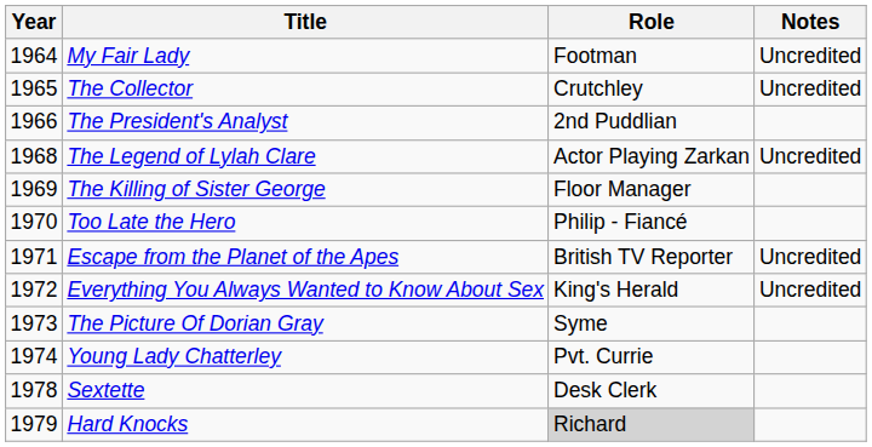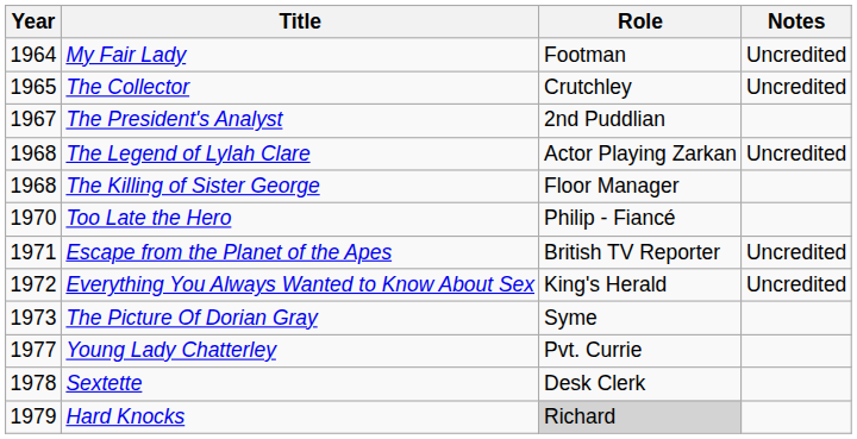 <table class="wikitable">
 <tr>
 <th>Year</th>
 <th>Title</th>
 <th>Role</th>
 <th>Notes</th>
 </tr>
 <tr>
 <td>1964</td>
 <td><em><a href='#'>My Fair Lady</a></em></td>
 <td>Footman</td>
 <td>Uncredited</td>
 </tr>
 <tr>
 <td>1965</td>
 <td><em><a href='#'>The Collector</a></em></td>
 <td>Crutchley</td>
 <td>Uncredited</td>
 </tr>
 <tr>
-<td>1966</td>
+<td>1967</td>
 <td><em><a href='#'>The President's Analyst</a></em></td>
 <td>2nd Puddlian</td>
 <td></td>
 </tr>
 <tr>
 <td>1968</td>
 <td><em><a href='#'>The Legend of Lylah Clare</a></em></td>
 <td>Actor Playing Zarkan</td>
 <td>Uncredited</td>
 </tr>
 <tr>
-<td>1969</td>
+<td>1968</td>
 <td><em><a href='#'>The Killing of Sister George</a></em></td>
 <td>Floor Manager</td>
 <td></td>
 </tr>
 <tr>
 <td>1970</td>
 <td><em><a href='#'>Too Late the Hero</a></em></td>
 <td>Philip - Fiancé</td>
 <td></td>
 </tr>
 <tr>
 <td>1971</td>
 <td><em><a href='#'>Escape from the Planet of the Apes</a></em></td>
 <td>British TV Reporter</td>
 <td>Uncredited</td>
 </tr>
 <tr>
 <td>1972</td>
 <td><em><a href='#'>Everything You Always Wanted to Know About Sex</a></em></td>
 <td>King's Herald</td>
 <td>Uncredited</td>
 </tr>
 <tr>
 <td>1973</td>
 <td><em><a href='#'>The Picture Of Dorian Gray</a></em></td>
 <td>Syme</td>
 <td></td>
 </tr>
 <tr>
-<td>1974</td>
+<td>1977</td>
 <td><em><a href='#'>Young Lady Chatterley</a></em></td>
 <td>Pvt. Currie</td>
 <td></td>
 </tr>
 <tr>
 <td>1978</td>
 <td><em><a href='#'>Sextette</a></em></td>
 <td>Desk Clerk</td>
 <td></td>
 </tr>
 <tr>
 <td>1979</td>
 <td><em><a href='#'>Hard Knocks</a></em></td>
 <td style="background: lightgrey;">Richard</td>
 <td></td>
 </tr>
 </table>
